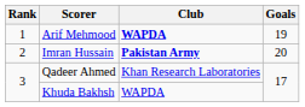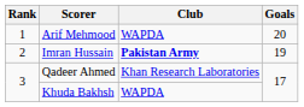 <table class="wikitable">
 <tr>
 <th>Rank</th>
 <th>Scorer</th>
 <th>Club</th>
 <th>Goals</th>
 </tr>
 <tr>
 <td align=center>1</td>
 <td><a href='#'>Arif Mehmood</a></td>
-<td><strong><a href='#'>WAPDA</a></strong></td>
-<td align=center>19</td>
+<td><a href='#'>WAPDA</a></td>
+<td align=center>20</td>
 </tr>
 <tr>
 <td align=center>2</td>
 <td><a href='#'>Imran Hussain</a></td>
 <td><strong><a href='#'>Pakistan Army</a></strong></td>
-<td align=center>20</td>
+<td align=center>19</td>
 </tr>
 <tr>
 <td rowspan=2 align=center>3</td>
 <td>Qadeer Ahmed</td>
 <td><a href='#'>Khan Research Laboratories</a></td>
 <td rowspan=2 align=center>17</td>
 </tr>
 <tr>
 <td><a href='#'>Khuda Bakhsh</a></td>
 <td><a href='#'>WAPDA</a></td>
 </tr>
 </table>
